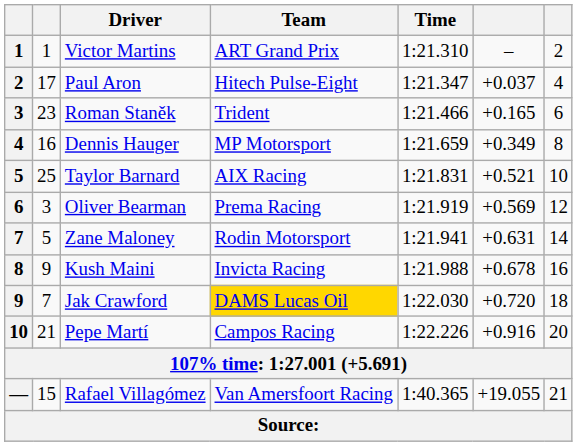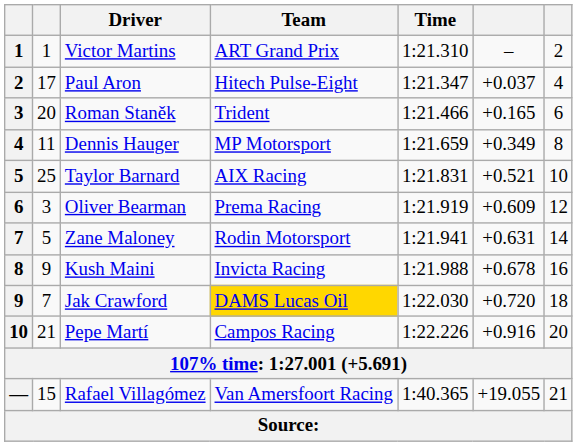 <table class="wikitable" style="font-size:85%">
 <tr>
 <th scope="col"></th>
 <th scope="col"></th>
 <th scope="col">Driver</th>
 <th scope="col">Team</th>
 <th scope="col">Time</th>
 <th scope="col"></th>
 <th scope="col"></th>
 </tr>
 <tr>
 <th scope="row">1</th>
 <td align="center">1</td>
 <td> <a href='#'>Victor Martins</a></td>
 <td><a href='#'>ART Grand Prix</a></td>
 <td>1:21.310</td>
 <td align="center">–</td>
 <td align="center">2</td>
 </tr>
 <tr>
 <th scope="row">2</th>
 <td align="center">17</td>
 <td> <a href='#'>Paul Aron</a></td>
 <td><a href='#'>Hitech Pulse-Eight</a></td>
 <td>1:21.347</td>
 <td align="center">+0.037</td>
 <td align="center">4</td>
 </tr>
 <tr>
 <th scope="row">3</th>
-<td align="center">23</td>
+<td align="center">20</td>
 <td> <a href='#'>Roman Staněk</a></td>
 <td><a href='#'>Trident</a></td>
 <td>1:21.466</td>
 <td align="center">+0.165</td>
 <td align="center">6</td>
 </tr>
 <tr>
 <th scope="row">4</th>
-<td align="center">16</td>
+<td align="center">11</td>
 <td> <a href='#'>Dennis Hauger</a></td>
 <td><a href='#'>MP Motorsport</a></td>
 <td>1:21.659</td>
 <td align="center">+0.349</td>
 <td align="center">8</td>
 </tr>
 <tr>
 <th scope="row">5</th>
 <td align="center">25</td>
 <td> <a href='#'>Taylor Barnard</a></td>
 <td><a href='#'>AIX Racing</a></td>
 <td>1:21.831</td>
 <td align="center">+0.521</td>
 <td align="center">10</td>
 </tr>
 <tr>
 <th scope="row">6</th>
 <td align="center">3</td>
 <td> <a href='#'>Oliver Bearman</a></td>
 <td><a href='#'>Prema Racing</a></td>
 <td>1:21.919</td>
-<td align="center">+0.569</td>
+<td align="center">+0.609</td>
 <td align="center">12</td>
 </tr>
 <tr>
 <th scope="row">7</th>
 <td align="center">5</td>
 <td> <a href='#'>Zane Maloney</a></td>
 <td><a href='#'>Rodin Motorsport</a></td>
 <td>1:21.941</td>
 <td align="center">+0.631</td>
 <td align="center">14</td>
 </tr>
 <tr>
 <th scope="row">8</th>
 <td align="center">9</td>
 <td> <a href='#'>Kush Maini</a></td>
 <td><a href='#'>Invicta Racing</a></td>
 <td>1:21.988</td>
 <td align="center">+0.678</td>
 <td align="center">16</td>
 </tr>
 <tr>
 <th scope="row">9</th>
 <td align="center">7</td>
 <td> <a href='#'>Jak Crawford</a></td>
 <td style="background: gold;"><a href='#'>DAMS Lucas Oil</a></td>
 <td>1:22.030</td>
 <td align="center">+0.720</td>
 <td align="center">18</td>
 </tr>
 <tr>
 <th scope="row">10</th>
 <td align="center">21</td>
 <td> <a href='#'>Pepe Martí</a></td>
 <td><a href='#'>Campos Racing</a></td>
 <td>1:22.226</td>
 <td align="center">+0.916</td>
 <td align="center">20</td>
 </tr>
 <tr>
 <th colspan="7"><a href='#'>107% time</a>: 1:27.001 (+5.691)</th>
 </tr>
 <tr>
 <th scope="row">—</th>
 <td align="center">15</td>
 <td> <a href='#'>Rafael Villagómez</a></td>
 <td><a href='#'>Van Amersfoort Racing</a></td>
 <td>1:40.365</td>
 <td align="center">+19.055</td>
 <td align="center">21</td>
 </tr>
 <tr>
 <th colspan="7">Source:</th>
 </tr>
 </table>
